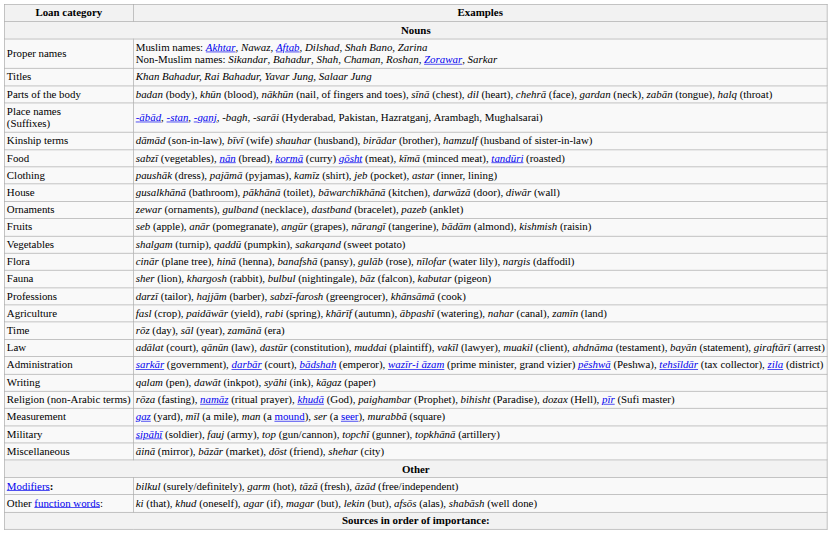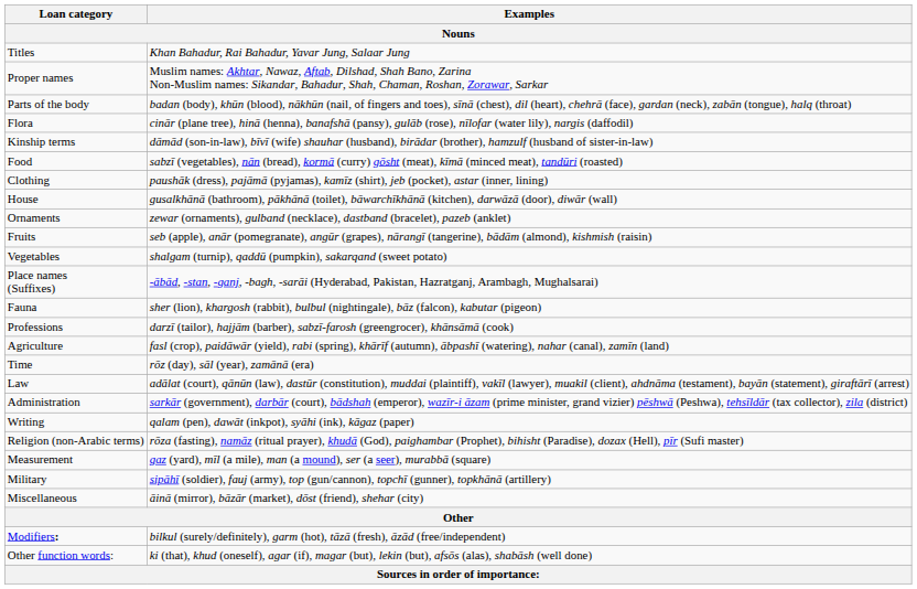 <table class="wikitable">
 <tr>
 <th>Loan category</th>
 <th>Examples</th>
 </tr>
 <tr>
 <th colspan="2"><strong>Nouns</strong></th>
 </tr>
 <tr>
+<td>Titles</td>
+<td><em>Khan Bahadur, Rai Bahadur, Yavar Jung, Salaar Jung</em></td>
+</tr>
+<tr>
 <td>Proper names</td>
 <td>Muslim names: <em><a href='#'>Akhtar</a></em>, <em>Nawaz</em>, <em><a href='#'>Aftab</a></em>, <em>Dilshad</em>, <em>Shah Bano</em>, <em>Zarina</em><br>Non-Muslim names: <em>Sikandar</em>, <em>Bahadur</em>, <em>Shah</em>, <em>Chaman</em>, <em>Roshan</em>, <em><a href='#'>Zorawar</a></em>, <em>Sarkar</em></td>
-</tr>
-<tr>
-<td>Titles</td>
-<td><em>Khan Bahadur, Rai Bahadur, Yavar Jung, Salaar Jung</em></td>
 </tr>
 <tr>
 <td>Parts of the body</td>
 <td><em>badan</em> (body), <em>khūn</em> (blood), <em>nākhūn</em> (nail, of fingers and toes), <em>sīnā</em> (chest), <em>dil</em> (heart), <em>chehrā</em> (face), <em>gardan</em> (neck), <em>zabān</em> (tongue), <em>halq</em> (throat)</td>
 </tr>
 <tr>
-<td>Place names<br>(Suffixes)</td>
-<td><a href='#'>-<em>ābād</em></a>, <a href='#'>-<em>stan</em></a>, <a href='#'>-<em>ganj</em></a>, -<em>bagh</em>, -<em>sarāi</em> (Hyderabad, Pakistan, Hazratganj, Arambagh, Mughalsarai)</td>
+<td>Flora</td>
+<td><em>cinār</em> (plane tree), <em>hinā</em> (henna), <em>banafshā</em> (pansy), <em>gulāb</em> (rose), <em>nīlofar</em> (water lily), <em>nargis</em> (daffodil)</td>
 </tr>
 <tr>
 <td>Kinship terms</td>
 <td><em>dāmād</em> (son-in-law), <em>bīvī</em> (wife) <em>shauhar</em> (husband), <em>birādar</em> (brother), <em>hamzulf</em> (husband of sister-in-law)</td>
 </tr>
 <tr>
 <td>Food</td>
 <td><em>sabzī</em> (vegetables), <em><a href='#'>nān</a></em> (bread), <em><a href='#'>kormā</a></em> (curry) <em><a href='#'>gōsht</a></em> (meat), <em>kīmā</em> (minced meat), <em><a href='#'>tandūri</a></em> (roasted)</td>
 </tr>
 <tr>
 <td>Clothing</td>
 <td><em>paushāk</em> (dress), <em>pajāmā</em> (pyjamas), <em>kamīz</em> (shirt), <em>jeb</em> (pocket), <em>astar</em> (inner, lining)</td>
 </tr>
 <tr>
 <td>House</td>
 <td><em>gusalkhānā</em> (bathroom), <em>pākhānā</em> (toilet), <em>bāwarchīkhānā</em> (kitchen), <em>darwāzā</em> (door), <em>diwār</em> (wall)</td>
 </tr>
 <tr>
 <td>Ornaments</td>
 <td><em>zewar</em> (ornaments), <em>gulband</em> (necklace), <em>dastband</em> (bracelet), <em>pazeb</em> (anklet)</td>
 </tr>
 <tr>
 <td>Fruits</td>
 <td><em>seb</em> (apple), <em>anār</em> (pomegranate), <em>angūr</em> (grapes), <em>nārangī</em> (tangerine), <em>bādām</em> (almond), <em>kishmish</em> (raisin)</td>
 </tr>
 <tr>
 <td>Vegetables</td>
 <td><em>shalgam</em> (turnip), <em>qaddū</em> (pumpkin), <em>sakarqand</em> (sweet potato)</td>
 </tr>
 <tr>
-<td>Flora</td>
-<td><em>cinār</em> (plane tree), <em>hinā</em> (henna), <em>banafshā</em> (pansy), <em>gulāb</em> (rose), <em>nīlofar</em> (water lily), <em>nargis</em> (daffodil)</td>
+<td>Place names<br>(Suffixes)</td>
+<td><a href='#'>-<em>ābād</em></a>, <a href='#'>-<em>stan</em></a>, <a href='#'>-<em>ganj</em></a>, -<em>bagh</em>, -<em>sarāi</em> (Hyderabad, Pakistan, Hazratganj, Arambagh, Mughalsarai)</td>
 </tr>
 <tr>
 <td>Fauna</td>
 <td><em>sher</em> (lion), <em>khargosh</em> (rabbit), <em>bulbul</em> (nightingale), <em>bāz</em> (falcon), <em>kabutar</em> (pigeon)</td>
 </tr>
 <tr>
 <td>Professions</td>
 <td><em>darzī</em> (tailor), <em>hajjām</em> (barber), <em>sabzī</em>-<em>farosh</em> (greengrocer), <em>khānsāmā</em> (cook)</td>
 </tr>
 <tr>
 <td>Agriculture</td>
 <td><em>fasl</em> (crop), <em>paidāwār</em> (yield), <em>rabi</em> (spring), <em>khārīf</em> (autumn), <em>ābpashī</em> (watering), <em>nahar</em> (canal), <em>zamīn</em> (land)</td>
 </tr>
 <tr>
 <td>Time</td>
 <td><em>rōz</em> (day), <em>sāl</em> (year), <em>zamānā</em> (era)</td>
 </tr>
 <tr>
 <td>Law</td>
 <td><em>adālat</em> (court), <em>qānūn</em> (law), <em>dastūr</em> (constitution), <em>muddai</em> (plaintiff), <em>vakīl</em> (lawyer), <em>muakil</em> (client), <em>ahdnāma</em> (testament), <em>bayān</em> (statement), <em>giraftārī</em> (arrest)</td>
 </tr>
 <tr>
 <td>Administration</td>
 <td><em><a href='#'>sarkār</a></em> (government), <em><a href='#'>darbār</a></em> (court), <em><a href='#'>bādshah</a></em> (emperor), <em><a href='#'>wazīr-i āzam</a></em> (prime minister, grand vizier) <em><a href='#'>pēshwā</a></em> (Peshwa), <em><a href='#'>tehsīldār</a></em> (tax collector), <em><a href='#'>zila</a></em> (district)</td>
 </tr>
 <tr>
 <td>Writing</td>
 <td><em>qalam</em> (pen), <em>dawāt</em> (inkpot), <em>syāhi</em> (ink), <em>kāgaz</em> (paper)</td>
 </tr>
 <tr>
 <td>Religion (non-Arabic terms)</td>
 <td><em>rōza</em> (fasting), <em><a href='#'>namāz</a></em> (ritual prayer), <a href='#'><em>khudā</em></a> (God), <em>paighambar</em> (Prophet), <em>bihisht</em> (Paradise), <em>dozax</em> (Hell), <a href='#'><em>pīr</em></a> (Sufi master)</td>
 </tr>
 <tr>
 <td>Measurement</td>
 <td><em><a href='#'>gaz</a></em> (yard), <em>mīl</em> (a mile), <em>man</em> (a <a href='#'>mound</a>), <em>ser</em> (a <a href='#'>seer</a>), <em>murabbā</em> (square)</td>
 </tr>
 <tr>
 <td>Military</td>
 <td><em><a href='#'>sipāhī</a></em> (soldier), <em>fauj</em> (army), <em>top</em> (gun/cannon), <em>topchī</em> (gunner), <em>topkhānā</em> (artillery)</td>
 </tr>
 <tr>
 <td>Miscellaneous</td>
 <td><em>āinā</em> (mirror), <em>bāzār</em> (market)<em>, dōst</em> (friend), <em>shehar</em> (city)</td>
 </tr>
 <tr>
 <th colspan="2">Other</th>
 </tr>
 <tr>
 <td><a href='#'>Modifiers</a><strong>:</strong></td>
 <td><em>bilkul</em> (surely/definitely), <em>garm</em> (hot), <em>tāzā</em> (fresh), <em>āzād</em> (free/independent)</td>
 </tr>
 <tr>
 <td>Other <a href='#'>function words</a>:</td>
 <td><em>ki</em> (that), <em>khud</em> (oneself), <em>agar</em> (if), <em>magar</em> (but), <em>lekin</em> (but), <em>afsōs</em> (alas), <em>shabāsh</em> (well done)</td>
 </tr>
 <tr>
 <th colspan="2"><strong>Sources in order of importance:</strong></th>
 </tr>
 </table>
